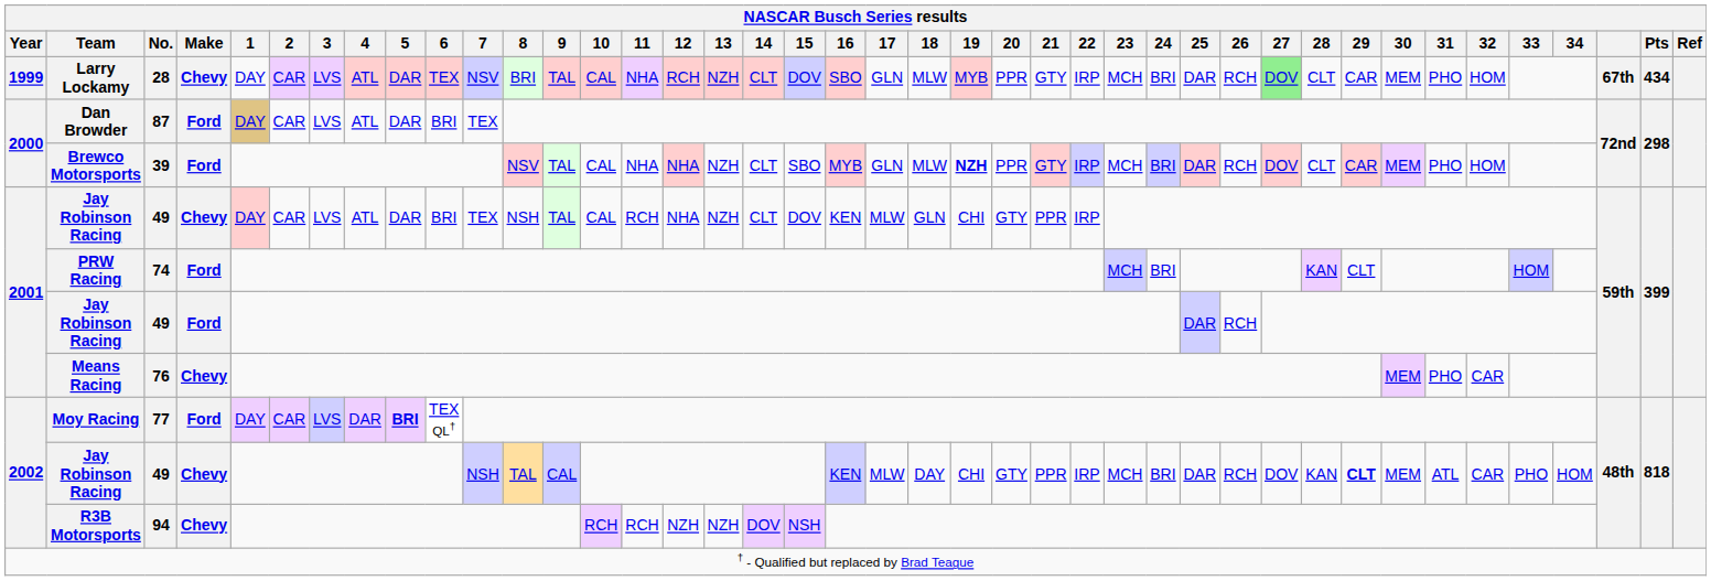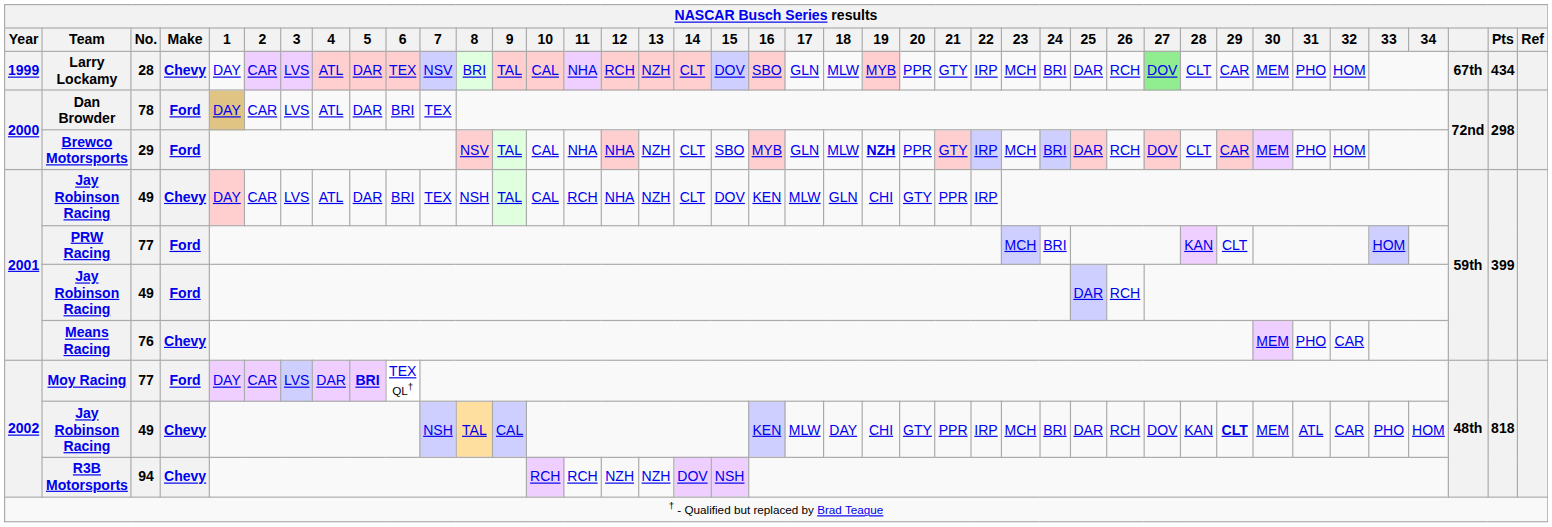 <table class="wikitable" style="text-align:center; font-size:75%">
 <tr>
 <th colspan=42><a href='#'>NASCAR Busch Series</a> results</th>
 </tr>
 <tr>
 <th>Year</th>
 <th>Team</th>
 <th>No.</th>
 <th>Make</th>
 <th>1</th>
 <th>2</th>
 <th>3</th>
 <th>4</th>
 <th>5</th>
 <th>6</th>
 <th>7</th>
 <th>8</th>
 <th>9</th>
 <th>10</th>
 <th>11</th>
 <th>12</th>
 <th>13</th>
 <th>14</th>
 <th>15</th>
 <th>16</th>
 <th>17</th>
 <th>18</th>
 <th>19</th>
 <th>20</th>
 <th>21</th>
 <th>22</th>
 <th>23</th>
 <th>24</th>
 <th>25</th>
 <th>26</th>
 <th>27</th>
 <th>28</th>
 <th>29</th>
 <th>30</th>
 <th>31</th>
 <th>32</th>
 <th>33</th>
 <th>34</th>
 <th></th>
 <th>Pts</th>
 <th>Ref</th>
 </tr>
 <tr>
 <th><a href='#'>1999</a></th>
 <th>Larry Lockamy</th>
 <th>28</th>
 <th><a href='#'>Chevy</a></th>
 <td><a href='#'>DAY</a></td>
 <td style="background:#EFCFFF;"><a href='#'>CAR</a><br></td>
 <td style="background:#EFCFFF;"><a href='#'>LVS</a><br></td>
 <td style="background:#FFCFCF;"><a href='#'>ATL</a><br></td>
 <td style="background:#FFCFCF;"><a href='#'>DAR</a><br></td>
 <td style="background:#FFCFCF;"><a href='#'>TEX</a><br></td>
 <td style="background:#CFCFFF;"><a href='#'>NSV</a><br></td>
 <td style="background:#DFFFDF;"><a href='#'>BRI</a><br></td>
 <td style="background:#FFCFCF;"><a href='#'>TAL</a><br></td>
 <td style="background:#FFCFCF;"><a href='#'>CAL</a><br></td>
 <td style="background:#EFCFFF;"><a href='#'>NHA</a><br></td>
 <td style="background:#FFCFCF;"><a href='#'>RCH</a><br></td>
 <td style="background:#FFCFCF;"><a href='#'>NZH</a><br></td>
 <td style="background:#FFCFCF;"><a href='#'>CLT</a><br></td>
 <td style="background:#CFCFFF;"><a href='#'>DOV</a><br></td>
 <td style="background:#FFCFCF;"><a href='#'>SBO</a><br></td>
 <td><a href='#'>GLN</a></td>
 <td><a href='#'>MLW</a></td>
 <td style="background:#FFCFCF;"><a href='#'>MYB</a><br></td>
 <td><a href='#'>PPR</a></td>
 <td><a href='#'>GTY</a></td>
 <td><a href='#'>IRP</a></td>
 <td><a href='#'>MCH</a></td>
 <td><a href='#'>BRI</a></td>
 <td><a href='#'>DAR</a></td>
 <td><a href='#'>RCH</a></td>
 <td style="background: lightgreen;"><a href='#'>DOV</a></td>
 <td><a href='#'>CLT</a></td>
 <td><a href='#'>CAR</a></td>
 <td><a href='#'>MEM</a></td>
 <td><a href='#'>PHO</a></td>
 <td><a href='#'>HOM</a></td>
 <td colspan=2></td>
 <th>67th</th>
 <th>434</th>
 <th></th>
 </tr>
 <tr>
 <th rowspan=2><a href='#'>2000</a></th>
 <th>Dan Browder</th>
-<th>87</th>
+<th>78</th>
 <th><a href='#'>Ford</a></th>
 <td style="background:#DFC484;"><a href='#'>DAY</a><br></td>
 <td><a href='#'>CAR</a></td>
 <td><a href='#'>LVS</a></td>
 <td><a href='#'>ATL</a></td>
 <td><a href='#'>DAR</a></td>
 <td><a href='#'>BRI</a></td>
 <td><a href='#'>TEX</a></td>
 <td colspan=27></td>
 <th rowspan=2>72nd</th>
 <th rowspan=2>298</th>
 <th rowspan=2></th>
 </tr>
 <tr>
 <th><a href='#'>Brewco Motorsports</a></th>
-<th>39</th>
+<th>29</th>
 <th><a href='#'>Ford</a></th>
 <td colspan=7></td>
 <td style="background:#FFCFCF;"><a href='#'>NSV</a><br></td>
 <td style="background:#DFFFDF;"><a href='#'>TAL</a><br></td>
 <td><a href='#'>CAL</a></td>
 <td><a href='#'>NHA</a></td>
 <td style="background:#FFCFCF;"><a href='#'>NHA</a><br></td>
 <td><a href='#'>NZH</a></td>
 <td><a href='#'>CLT</a></td>
 <td><a href='#'>SBO</a></td>
 <td style="background:#FFCFCF;"><a href='#'>MYB</a><br></td>
 <td><a href='#'>GLN</a></td>
 <td><a href='#'>MLW</a></td>
 <td><strong><a href='#'>NZH</a></strong></td>
 <td><a href='#'>PPR</a></td>
 <td style="background:#FFCFCF;"><a href='#'>GTY</a><br></td>
 <td style="background:#CFCFFF;"><a href='#'>IRP</a><br></td>
 <td><a href='#'>MCH</a></td>
 <td style="background:#CFCFFF;"><a href='#'>BRI</a><br></td>
 <td style="background:#FFCFCF;"><a href='#'>DAR</a><br></td>
 <td><a href='#'>RCH</a></td>
 <td style="background:#FFCFCF;"><a href='#'>DOV</a><br></td>
 <td><a href='#'>CLT</a></td>
 <td style="background:#FFCFCF;"><a href='#'>CAR</a><br></td>
 <td style="background:#EFCFFF;"><a href='#'>MEM</a><br></td>
 <td><a href='#'>PHO</a></td>
 <td><a href='#'>HOM</a></td>
 <td colspan=2></td>
 </tr>
 <tr>
 <th rowspan=4><a href='#'>2001</a></th>
 <th><a href='#'>Jay Robinson Racing</a></th>
 <th>49</th>
 <th><a href='#'>Chevy</a></th>
 <td style="background:#FFCFCF;"><a href='#'>DAY</a><br></td>
 <td><a href='#'>CAR</a></td>
 <td><a href='#'>LVS</a></td>
 <td><a href='#'>ATL</a></td>
 <td><a href='#'>DAR</a></td>
 <td><a href='#'>BRI</a></td>
 <td><a href='#'>TEX</a></td>
 <td><a href='#'>NSH</a></td>
 <td style="background:#DFFFDF;"><a href='#'>TAL</a><br></td>
 <td><a href='#'>CAL</a></td>
 <td><a href='#'>RCH</a></td>
 <td><a href='#'>NHA</a></td>
 <td><a href='#'>NZH</a></td>
 <td><a href='#'>CLT</a></td>
 <td><a href='#'>DOV</a></td>
 <td><a href='#'>KEN</a></td>
 <td><a href='#'>MLW</a></td>
 <td><a href='#'>GLN</a></td>
 <td><a href='#'>CHI</a></td>
 <td><a href='#'>GTY</a></td>
 <td><a href='#'>PPR</a></td>
 <td><a href='#'>IRP</a></td>
 <td colspan=12></td>
 <th rowspan=4>59th</th>
 <th rowspan=4>399</th>
 <th rowspan=4></th>
 </tr>
 <tr>
 <th><a href='#'>PRW Racing</a></th>
-<th>74</th>
+<th>77</th>
 <th><a href='#'>Ford</a></th>
 <td colspan=22></td>
 <td style="background:#CFCFFF;"><a href='#'>MCH</a><br></td>
 <td><a href='#'>BRI</a></td>
 <td colspan=3></td>
 <td style="background:#EFCFFF;"><a href='#'>KAN</a><br></td>
 <td><a href='#'>CLT</a></td>
 <td colspan=3></td>
 <td style="background:#CFCFFF;"><a href='#'>HOM</a><br></td>
 <td></td>
 </tr>
 <tr>
 <th><a href='#'>Jay Robinson Racing</a></th>
 <th>49</th>
 <th><a href='#'>Ford</a></th>
 <td colspan=24></td>
 <td style="background:#CFCFFF;"><a href='#'>DAR</a><br></td>
 <td><a href='#'>RCH</a></td>
 <td colspan=8></td>
 </tr>
 <tr>
 <th><a href='#'>Means Racing</a></th>
 <th>76</th>
 <th><a href='#'>Chevy</a></th>
 <td colspan=29></td>
 <td style="background:#EFCFFF;"><a href='#'>MEM</a><br></td>
 <td><a href='#'>PHO</a></td>
 <td><a href='#'>CAR</a></td>
 <td colspan=2></td>
 </tr>
 <tr>
 <th rowspan=3><a href='#'>2002</a></th>
 <th><a href='#'>Moy Racing</a></th>
 <th>77</th>
 <th><a href='#'>Ford</a></th>
 <td style="background:#EFCFFF;"><a href='#'>DAY</a><br></td>
 <td style="background:#EFCFFF;"><a href='#'>CAR</a><br></td>
 <td style="background:#CFCFFF;"><a href='#'>LVS</a><br></td>
 <td style="background:#EFCFFF;"><a href='#'>DAR</a><br></td>
 <td style="background:#EFCFFF;"><strong><a href='#'>BRI</a><br></strong></td>
 <td style="background:#FFFFFF;"><a href='#'>TEX</a><br><small>QL<sup>†</sup></small></td>
 <td colspan=28></td>
 <th rowspan=3>48th</th>
 <th rowspan=3>818</th>
 <th rowspan=3></th>
 </tr>
 <tr>
 <th><a href='#'>Jay Robinson Racing</a></th>
 <th>49</th>
 <th><a href='#'>Chevy</a></th>
 <td colspan=6></td>
 <td style="background:#CFCFFF;"><a href='#'>NSH</a><br></td>
 <td style="background:#FFDF9F;"><a href='#'>TAL</a><br></td>
 <td style="background:#CFCFFF;"><a href='#'>CAL</a><br></td>
 <td colspan=6></td>
 <td style="background:#CFCFFF;"><a href='#'>KEN</a><br></td>
 <td><a href='#'>MLW</a></td>
 <td><a href='#'>DAY</a></td>
 <td><a href='#'>CHI</a></td>
 <td><a href='#'>GTY</a></td>
 <td><a href='#'>PPR</a></td>
 <td><a href='#'>IRP</a></td>
 <td><a href='#'>MCH</a></td>
 <td><a href='#'>BRI</a></td>
 <td><a href='#'>DAR</a></td>
 <td><a href='#'>RCH</a></td>
 <td><a href='#'>DOV</a></td>
 <td><a href='#'>KAN</a></td>
 <td><strong><a href='#'>CLT</a></strong></td>
 <td><a href='#'>MEM</a></td>
 <td><a href='#'>ATL</a></td>
 <td><a href='#'>CAR</a></td>
 <td><a href='#'>PHO</a></td>
 <td><a href='#'>HOM</a></td>
 </tr>
 <tr>
 <th><a href='#'>R3B Motorsports</a></th>
 <th>94</th>
 <th><a href='#'>Chevy</a></th>
 <td colspan=9></td>
 <td style="background:#EFCFFF;"><a href='#'>RCH</a><br></td>
 <td><a href='#'>RCH</a></td>
 <td><a href='#'>NZH</a></td>
 <td><a href='#'>NZH</a></td>
 <td style="background:#EFCFFF;"><a href='#'>DOV</a><br></td>
 <td style="background:#EFCFFF;"><a href='#'>NSH</a><br></td>
 <td colspan=19></td>
 </tr>
 <tr>
 <td colspan=41><small><sup>†</sup> - Qualified but replaced by <a href='#'>Brad Teague</a></small></td>
 </tr>
 </table>
